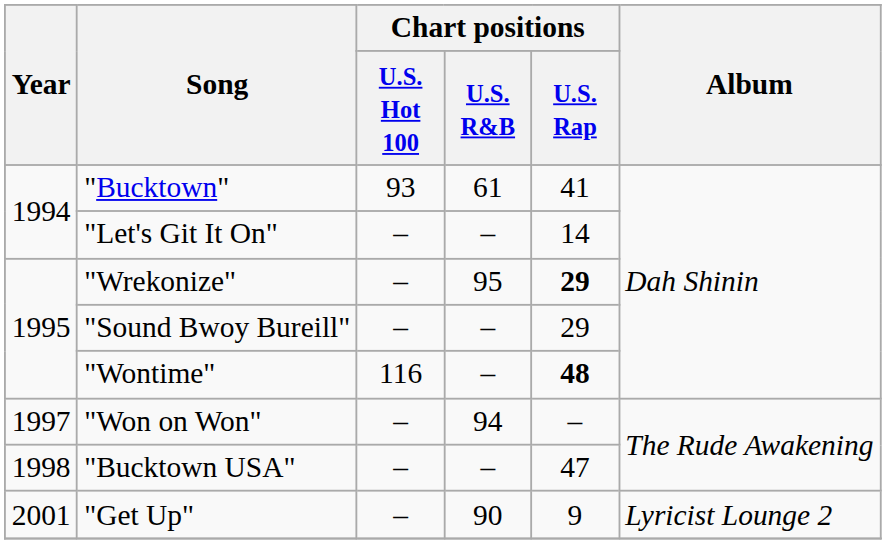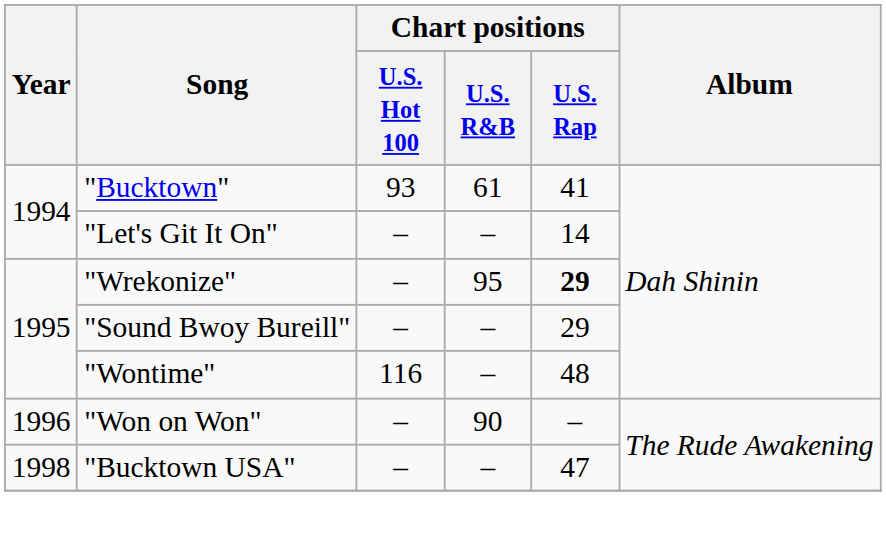 <table class="wikitable">
 <tr>
 <th rowspan="2">Year</th>
 <th rowspan="2">Song</th>
 <th colspan="3">Chart positions</th>
 <th rowspan="2">Album</th>
 </tr>
 <tr>
 <th width="40"><small><a href='#'>U.S. Hot 100</a></small></th>
 <th width="40"><small><a href='#'>U.S. R&B</a></small></th>
 <th width="40"><small><a href='#'>U.S. Rap</a></small></th>
 </tr>
 <tr>
 <td align="center" rowspan="2">1994</td>
 <td align="left">"<a href='#'>Bucktown</a>"</td>
 <td align="center">93</td>
 <td align="center">61</td>
 <td align="center">41</td>
 <td rowspan="5"><em>Dah Shinin</em></td>
 </tr>
 <tr>
 <td align="left">"Let's Git It On"</td>
 <td align="center">–</td>
 <td align="center">–</td>
 <td align="center">14</td>
 </tr>
 <tr>
 <td rowspan="3">1995</td>
 <td align="left">"Wrekonize"</td>
 <td align="center">–</td>
 <td align="center">95</td>
 <td align="center"><strong>29</strong></td>
 </tr>
 <tr>
 <td align="left">"Sound Bwoy Bureill"</td>
 <td align="center">–</td>
 <td align="center">–</td>
 <td align="center">29</td>
 </tr>
 <tr>
 <td align="left">"Wontime"</td>
 <td align="center">116</td>
 <td align="center">–</td>
-<td align="center"><strong>48</strong></td>
+<td align="center">48</td>
 </tr>
 <tr>
-<td align="center">1997</td>
+<td align="center">1996</td>
 <td align="left">"Won on Won"</td>
 <td align="center">–</td>
-<td align="center">94</td>
+<td align="center">90</td>
 <td align="center">–</td>
 <td rowspan="2"><em>The Rude Awakening</em></td>
 </tr>
 <tr>
 <td align="center">1998</td>
 <td align="left">"Bucktown USA"</td>
 <td align="center">–</td>
 <td align="center">–</td>
 <td align="center">47</td>
 </tr>
 <tr>
-<td align="center">2001</td>
-<td align="left">"Get Up"</td>
-<td align="center">–</td>
-<td align="center">90</td>
-<td align="center">9</td>
-<td><em>Lyricist Lounge 2</em></td>
-</tr>
-<tr>
 </tr>
 </table>
